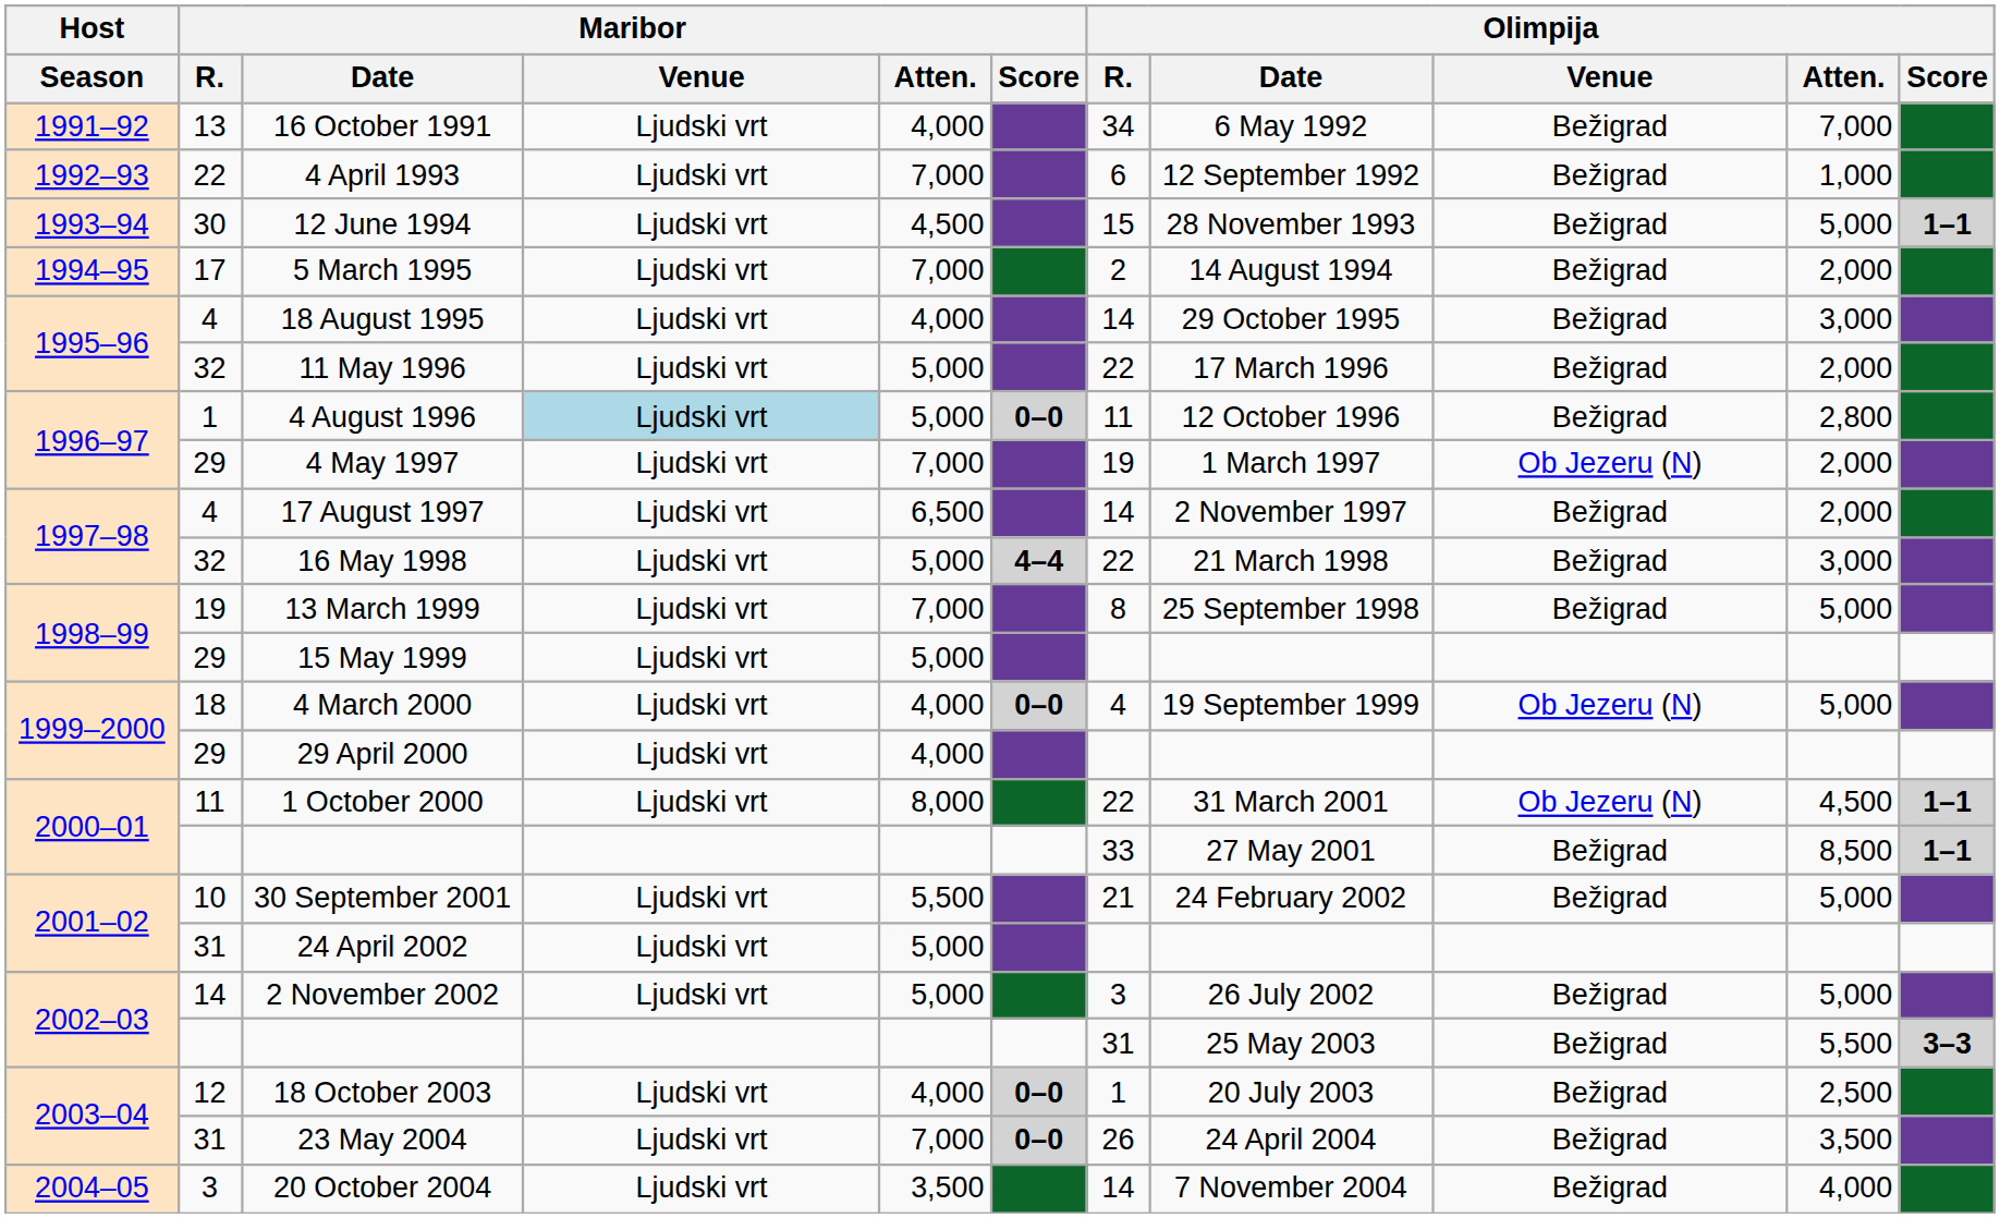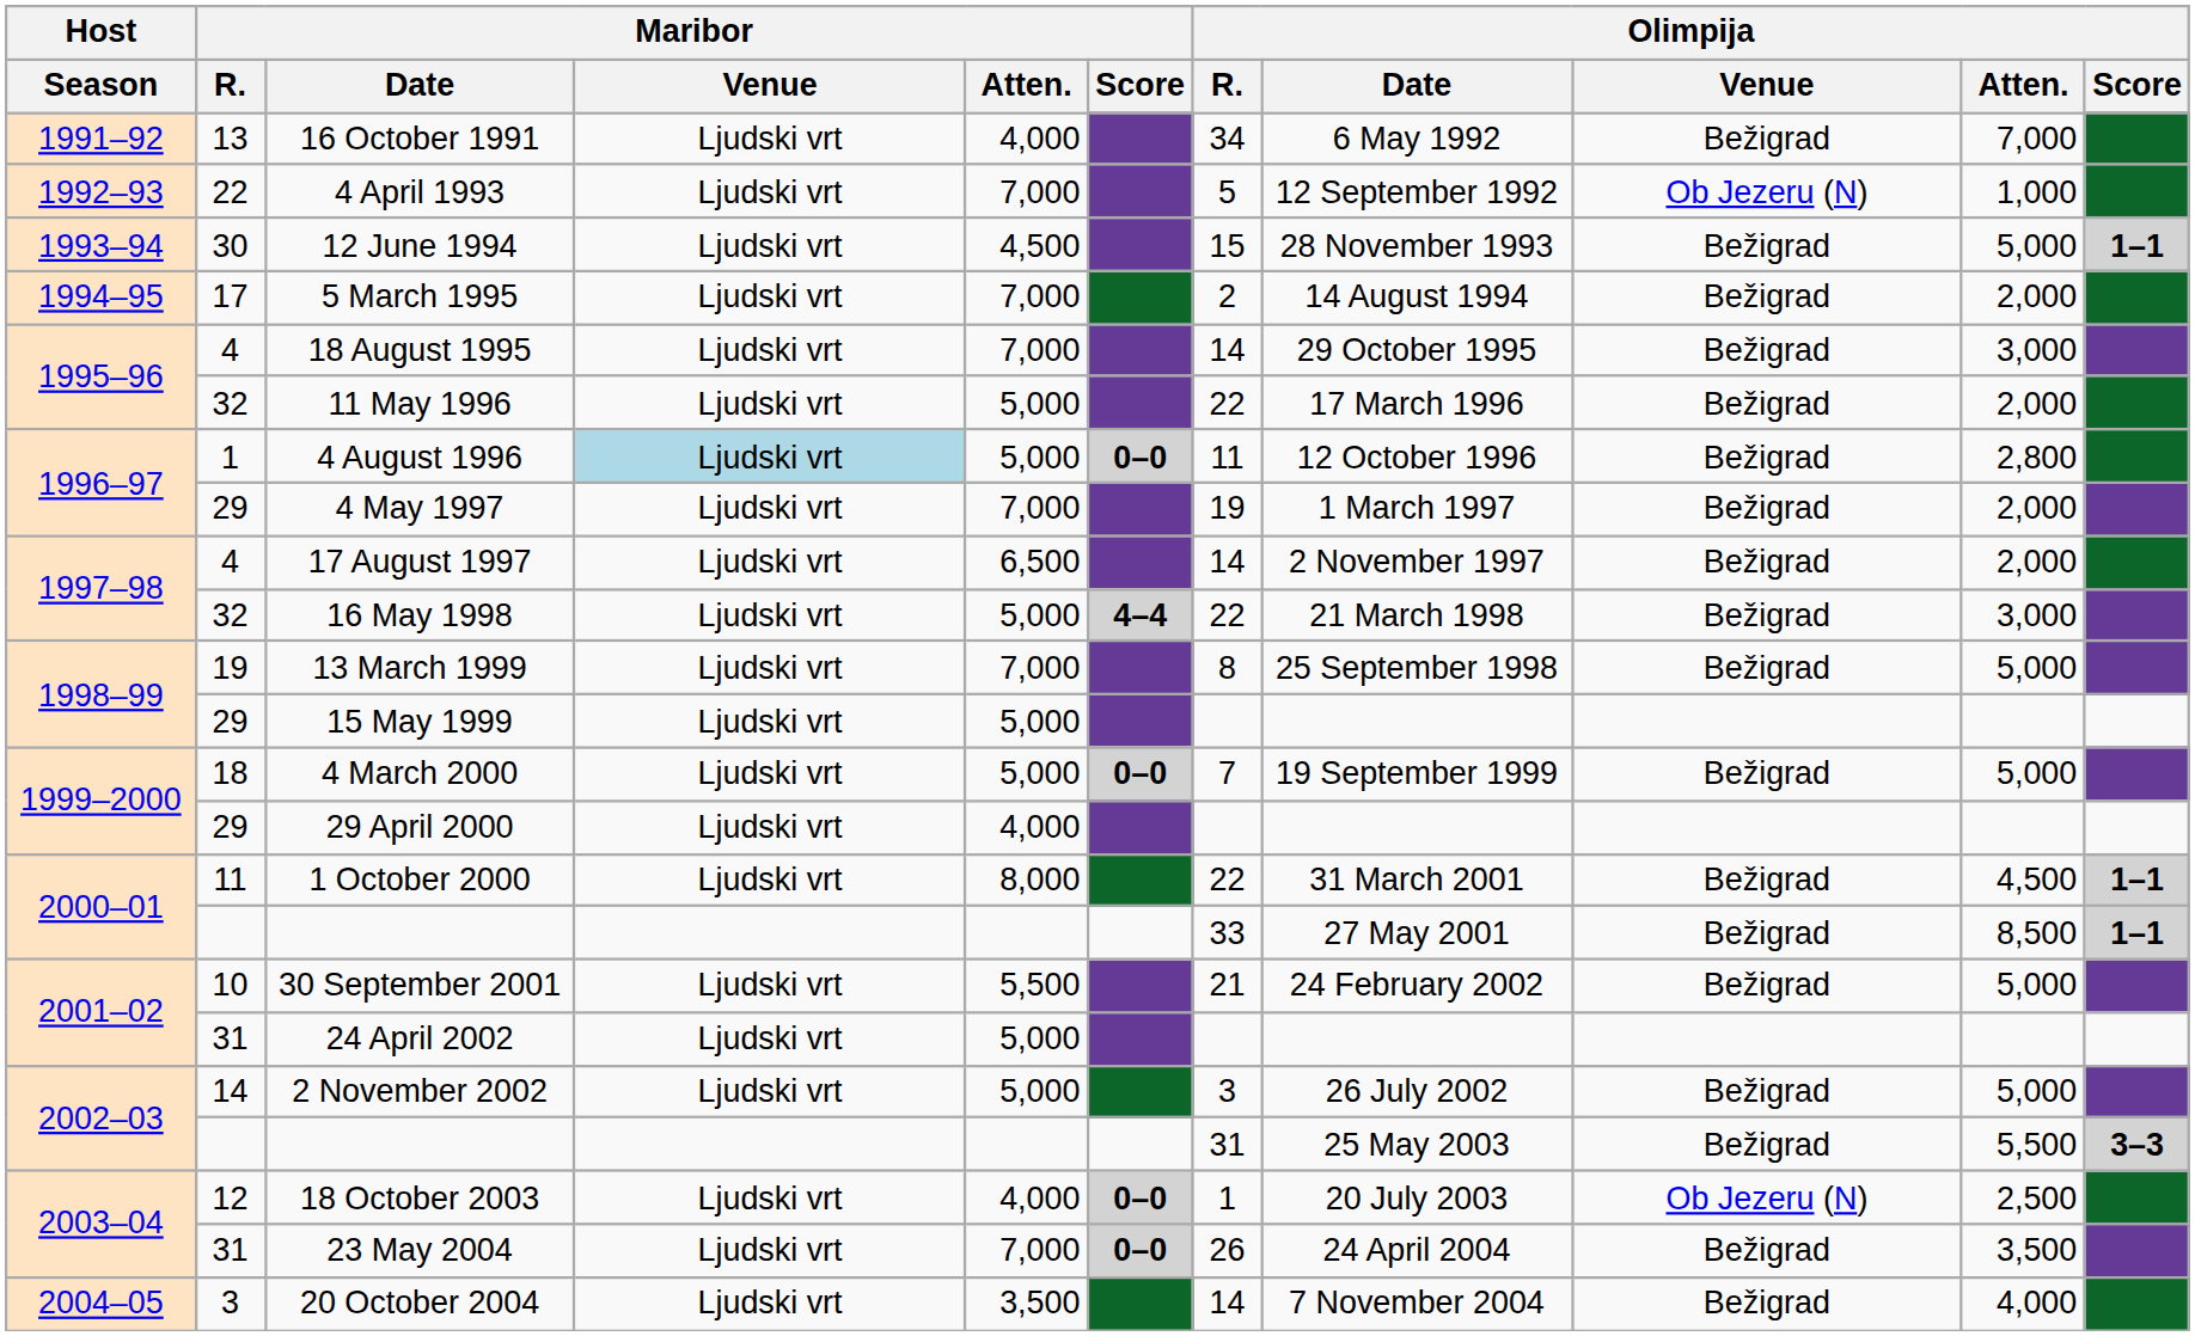 <table class="wikitable" style="text-align: center; font-size: 12px">
 <tr bgcolor=#f5f5f5>
 <th>Host</th>
 <th colspan=5>Maribor</th>
 <th colspan=5>Olimpija</th>
 </tr>
 <tr>
 <th width="65">Season</th>
 <th width="20">R.</th>
 <th width="110">Date</th>
 <th width="140">Venue</th>
 <th width="40">Atten.</th>
 <th width="30">Score</th>
 <th width="20">R.</th>
 <th width="110">Date</th>
 <th width="140">Venue</th>
 <th width="40">Atten.</th>
 <th width="30">Score</th>
 </tr>
 <tr>
 <td bgcolor=#ffe4c4><a href='#'>1991–92</a></td>
 <td>13</td>
 <td>16 October 1991</td>
 <td align="center">Ljudski vrt</td>
 <td align="right">4,000</td>
 <td style="background-color:#653A97"></td>
 <td>34</td>
 <td>6 May 1992</td>
 <td align="center">Bežigrad</td>
 <td align="right">7,000</td>
 <td style="background-color:#0c6629"></td>
 </tr>
 <tr>
 <td bgcolor=#ffe4c4><a href='#'>1992–93</a></td>
 <td>22</td>
 <td>4 April 1993</td>
 <td align="center">Ljudski vrt</td>
 <td align="right">7,000</td>
 <td style="background-color:#653A97"></td>
-<td>6</td>
+<td>5</td>
 <td>12 September 1992</td>
-<td align="center">Bežigrad</td>
+<td align="center"><a href='#'>Ob Jezeru</a> (<a href='#'>N</a>)</td>
 <td align="right">1,000</td>
 <td style="background-color:#0c6629"></td>
 </tr>
 <tr>
 <td bgcolor=#ffe4c4><a href='#'>1993–94</a></td>
 <td>30</td>
 <td>12 June 1994</td>
 <td align="center">Ljudski vrt</td>
 <td align="right">4,500</td>
 <td style="background-color:#653A97"></td>
 <td>15</td>
 <td>28 November 1993</td>
 <td align="center">Bežigrad</td>
 <td align="right">5,000</td>
 <td style="background-color:#D3D3D3"><strong>1–1</strong></td>
 </tr>
 <tr>
 <td bgcolor=#ffe4c4><a href='#'>1994–95</a></td>
 <td>17</td>
 <td>5 March 1995</td>
 <td align="center">Ljudski vrt</td>
 <td align="right">7,000</td>
 <td style="background-color:#0c6629"></td>
 <td>2</td>
 <td>14 August 1994</td>
 <td align="center">Bežigrad</td>
 <td align="right">2,000</td>
 <td style="background-color:#0c6629"></td>
 </tr>
 <tr>
 <td bgcolor=#ffe4c4 rowspan=2><a href='#'>1995–96</a></td>
 <td>4</td>
 <td>18 August 1995</td>
 <td align="center">Ljudski vrt</td>
-<td align="right">4,000</td>
+<td align="right">7,000</td>
 <td style="background-color:#653A97"></td>
 <td>14</td>
 <td>29 October 1995</td>
 <td align="center">Bežigrad</td>
 <td align="right">3,000</td>
 <td style="background-color:#653A97"></td>
 </tr>
 <tr>
 <td>32</td>
 <td>11 May 1996</td>
 <td align="center">Ljudski vrt</td>
 <td align="right">5,000</td>
 <td style="background-color:#653A97"></td>
 <td>22</td>
 <td>17 March 1996</td>
 <td align="center">Bežigrad</td>
 <td align="right">2,000</td>
 <td style="background-color:#0c6629"></td>
 </tr>
 <tr>
 <td bgcolor=#ffe4c4 rowspan=2><a href='#'>1996–97</a></td>
 <td>1</td>
 <td>4 August 1996</td>
 <td align="center" style="background: lightblue;">Ljudski vrt</td>
 <td align="right">5,000</td>
 <td style="background-color:#D3D3D3"><strong>0–0</strong></td>
 <td>11</td>
 <td>12 October 1996</td>
 <td align="center">Bežigrad</td>
 <td align="right">2,800</td>
 <td style="background-color:#0c6629"></td>
 </tr>
 <tr>
 <td>29</td>
 <td>4 May 1997</td>
 <td align="center">Ljudski vrt</td>
 <td align="right">7,000</td>
 <td style="background-color:#653A97"></td>
 <td>19</td>
 <td>1 March 1997</td>
-<td align="center"><a href='#'>Ob Jezeru</a> (<a href='#'>N</a>)</td>
+<td align="center">Bežigrad</td>
 <td align="right">2,000</td>
 <td style="background-color:#653A97"></td>
 </tr>
 <tr>
 <td bgcolor=#ffe4c4 rowspan=2><a href='#'>1997–98</a></td>
 <td>4</td>
 <td>17 August 1997</td>
 <td align="center">Ljudski vrt</td>
 <td align="right">6,500</td>
 <td style="background-color:#653A97"></td>
 <td>14</td>
 <td>2 November 1997</td>
 <td align="center">Bežigrad</td>
 <td align="right">2,000</td>
 <td style="background-color:#0c6629"></td>
 </tr>
 <tr>
 <td>32</td>
 <td>16 May 1998</td>
 <td align="center">Ljudski vrt</td>
 <td align="right">5,000</td>
 <td style="background-color:#D3D3D3"><strong>4–4</strong></td>
 <td>22</td>
 <td>21 March 1998</td>
 <td align="center">Bežigrad</td>
 <td align="right">3,000</td>
 <td style="background-color:#653A97"></td>
 </tr>
 <tr>
 <td bgcolor=#ffe4c4 rowspan=2><a href='#'>1998–99</a></td>
 <td>19</td>
 <td>13 March 1999</td>
 <td align="center">Ljudski vrt</td>
 <td align="right">7,000</td>
 <td style="background-color:#653A97"></td>
 <td>8</td>
 <td>25 September 1998</td>
 <td align="center">Bežigrad</td>
 <td align="right">5,000</td>
 <td style="background-color:#653A97"></td>
 </tr>
 <tr>
 <td>29</td>
 <td>15 May 1999</td>
 <td align="center">Ljudski vrt</td>
 <td align="right">5,000</td>
 <td style="background-color:#653A97"></td>
 <td></td>
 <td></td>
 <td></td>
 <td></td>
 <td></td>
 </tr>
 <tr>
 <td bgcolor=#ffe4c4 rowspan=2><a href='#'>1999–2000</a></td>
 <td>18</td>
 <td>4 March 2000</td>
 <td align="center">Ljudski vrt</td>
-<td align="right">4,000</td>
+<td align="right">5,000</td>
 <td style="background-color:#D3D3D3"><strong>0–0</strong></td>
-<td>4</td>
+<td>7</td>
 <td>19 September 1999</td>
-<td align="center"><a href='#'>Ob Jezeru</a> (<a href='#'>N</a>)</td>
+<td align="center">Bežigrad</td>
 <td align="right">5,000</td>
 <td style="background-color:#653A97"></td>
 </tr>
 <tr>
 <td>29</td>
 <td>29 April 2000</td>
 <td align="center">Ljudski vrt</td>
 <td align="right">4,000</td>
 <td style="background-color:#653A97"></td>
 <td></td>
 <td></td>
 <td></td>
 <td></td>
 <td></td>
 </tr>
 <tr>
 <td bgcolor=#ffe4c4 rowspan=2><a href='#'>2000–01</a></td>
 <td>11</td>
 <td>1 October 2000</td>
 <td align="center">Ljudski vrt</td>
 <td align="right">8,000</td>
 <td style="background-color:#0c6629"></td>
 <td>22</td>
 <td>31 March 2001</td>
-<td align="center"><a href='#'>Ob Jezeru</a> (<a href='#'>N</a>)</td>
+<td align="center">Bežigrad</td>
 <td align="right">4,500</td>
 <td style="background-color:#D3D3D3"><strong>1–1</strong></td>
 </tr>
 <tr>
 <td></td>
 <td></td>
 <td></td>
 <td></td>
 <td></td>
 <td>33</td>
 <td>27 May 2001</td>
 <td align="center">Bežigrad</td>
 <td align="right">8,500</td>
 <td style="background-color:#D3D3D3"><strong>1–1</strong></td>
 </tr>
 <tr>
 <td bgcolor=#ffe4c4 rowspan=2><a href='#'>2001–02</a></td>
 <td>10</td>
 <td>30 September 2001</td>
 <td align="center">Ljudski vrt</td>
 <td align="right">5,500</td>
 <td style="background-color:#653A97"></td>
 <td>21</td>
 <td>24 February 2002</td>
 <td align="center">Bežigrad</td>
 <td align="right">5,000</td>
 <td style="background-color:#653A97"></td>
 </tr>
 <tr>
 <td>31</td>
 <td>24 April 2002</td>
 <td align="center">Ljudski vrt</td>
 <td align="right">5,000</td>
 <td style="background-color:#653A97"></td>
 <td></td>
 <td></td>
 <td></td>
 <td></td>
 <td></td>
 </tr>
 <tr>
 <td bgcolor=#ffe4c4 rowspan=2><a href='#'>2002–03</a></td>
 <td>14</td>
 <td>2 November 2002</td>
 <td align="center">Ljudski vrt</td>
 <td align="right">5,000</td>
 <td style="background-color:#0c6629"></td>
 <td>3</td>
 <td>26 July 2002</td>
 <td align="center">Bežigrad</td>
 <td align="right">5,000</td>
 <td style="background-color:#653A97"></td>
 </tr>
 <tr>
 <td></td>
 <td></td>
 <td></td>
 <td></td>
 <td></td>
 <td>31</td>
 <td>25 May 2003</td>
 <td align="center">Bežigrad</td>
 <td align="right">5,500</td>
 <td style="background-color:#D3D3D3"><strong>3–3</strong></td>
 </tr>
 <tr>
 <td bgcolor=#ffe4c4 rowspan=2><a href='#'>2003–04</a></td>
 <td>12</td>
 <td>18 October 2003</td>
 <td align="center">Ljudski vrt</td>
 <td align="right">4,000</td>
 <td style="background-color:#D3D3D3"><strong>0–0</strong></td>
 <td>1</td>
 <td>20 July 2003</td>
-<td align="center">Bežigrad</td>
+<td align="center"><a href='#'>Ob Jezeru</a> (<a href='#'>N</a>)</td>
 <td align="right">2,500</td>
 <td style="background-color:#0c6629"></td>
 </tr>
 <tr>
 <td>31</td>
 <td>23 May 2004</td>
 <td align="center">Ljudski vrt</td>
 <td align="right">7,000</td>
 <td style="background-color:#D3D3D3"><strong>0–0</strong></td>
 <td>26</td>
 <td>24 April 2004</td>
 <td align="center">Bežigrad</td>
 <td align="right">3,500</td>
 <td style="background-color:#653A97"></td>
 </tr>
 <tr>
 <td bgcolor=#ffe4c4><a href='#'>2004–05</a></td>
 <td>3</td>
 <td>20 October 2004</td>
 <td align="center">Ljudski vrt</td>
 <td align="right">3,500</td>
 <td style="background-color:#0c6629"></td>
 <td>14</td>
 <td>7 November 2004</td>
 <td align="center">Bežigrad</td>
 <td align="right">4,000</td>
 <td style="background-color:#0c6629"></td>
 </tr>
 <tr>
 </tr>
 </table>
